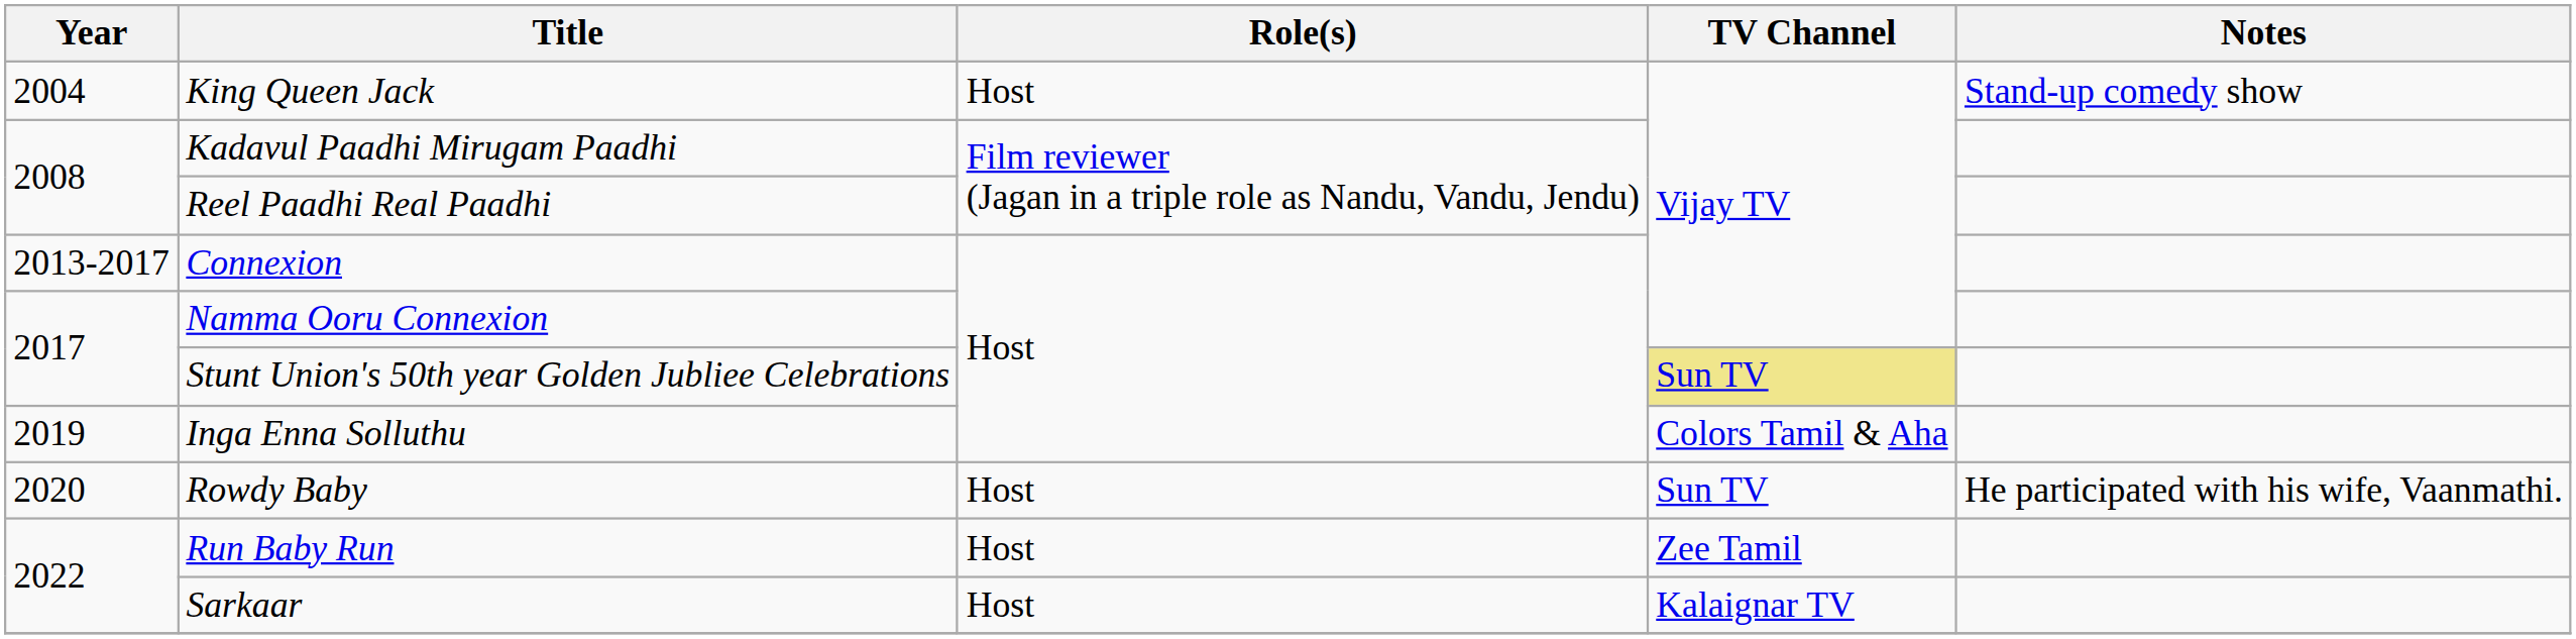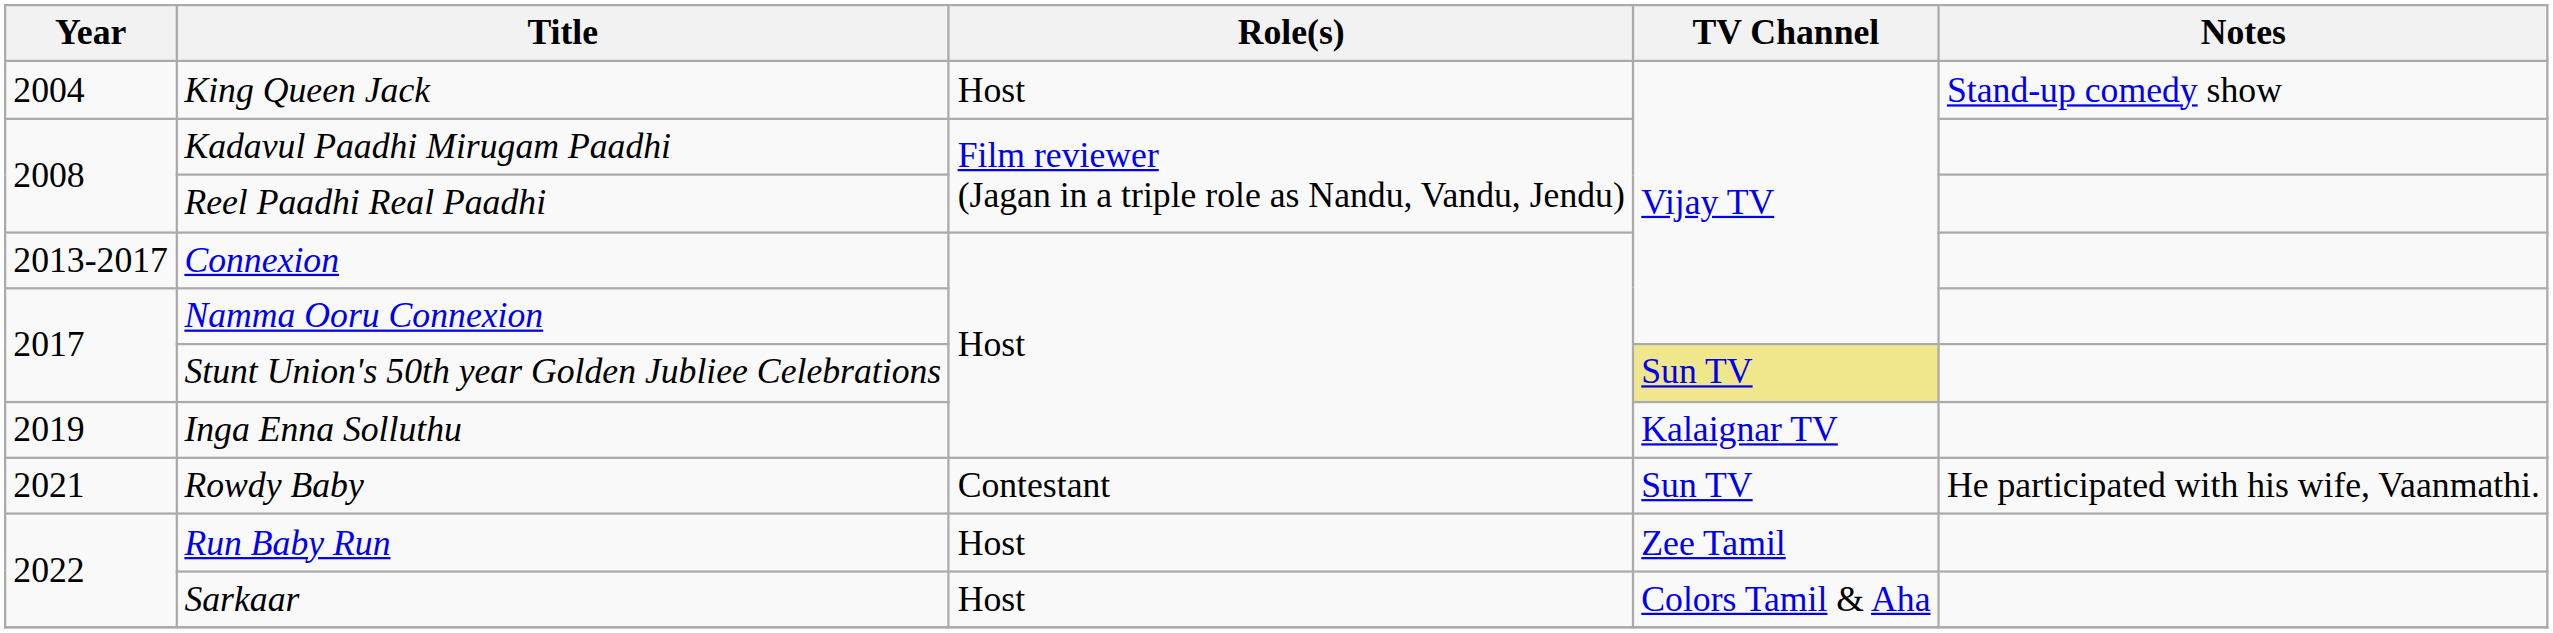 <table class="wikitable sortable">
 <tr>
 <th scope="col">Year</th>
 <th scope="col">Title</th>
 <th scope="col">Role(s)</th>
 <th scope="col">TV Channel</th>
 <th scope="col" class="unsortable">Notes</th>
 </tr>
 <tr>
 <td>2004</td>
 <td><em>King Queen Jack</em></td>
 <td>Host</td>
 <td rowspan="5"><a href='#'>Vijay TV</a></td>
 <td><a href='#'>Stand-up comedy</a> show</td>
 </tr>
 <tr>
 <td rowspan="2">2008</td>
 <td><em>Kadavul Paadhi Mirugam Paadhi</em></td>
 <td rowspan="2"><a href='#'>Film reviewer</a><br>(Jagan in a triple role as Nandu, Vandu, Jendu)</td>
 <td></td>
 </tr>
 <tr>
 <td><em>Reel Paadhi Real Paadhi</em></td>
 <td></td>
 </tr>
 <tr>
 <td>2013-2017</td>
 <td><em><a href='#'>Connexion</a></em></td>
 <td rowspan="4">Host</td>
 <td></td>
 </tr>
 <tr>
 <td rowspan="2">2017</td>
 <td><em><a href='#'>Namma Ooru Connexion</a></em></td>
 <td></td>
 </tr>
 <tr>
 <td><em>Stunt Union's 50th year Golden Jubliee Celebrations</em></td>
 <td style="background: khaki;"><a href='#'>Sun TV</a></td>
 <td></td>
 </tr>
 <tr>
 <td>2019</td>
 <td><em>Inga Enna Solluthu</em></td>
-<td><a href='#'>Colors Tamil</a> & <a href='#'>Aha</a></td>
+<td><a href='#'>Kalaignar TV</a></td>
 <td></td>
 </tr>
 <tr>
-<td>2020</td>
+<td>2021</td>
 <td><em>Rowdy Baby</em></td>
-<td>Host</td>
+<td>Contestant</td>
 <td><a href='#'>Sun TV</a></td>
 <td>He participated with his wife, Vaanmathi.</td>
 </tr>
 <tr>
 <td rowspan="2">2022</td>
 <td><em><a href='#'>Run Baby Run</a></em></td>
 <td>Host</td>
 <td><a href='#'>Zee Tamil</a></td>
 <td></td>
 </tr>
 <tr>
 <td><em>Sarkaar</em></td>
 <td>Host</td>
-<td><a href='#'>Kalaignar TV</a></td>
+<td><a href='#'>Colors Tamil</a> & <a href='#'>Aha</a></td>
 <td></td>
 </tr>
 <tr>
 </tr>
 </table>
